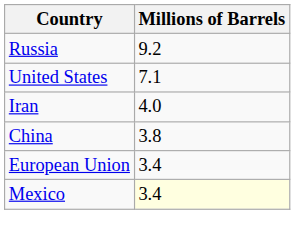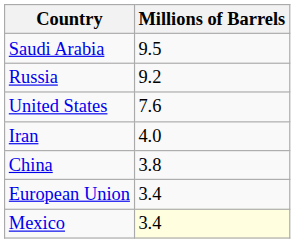 <table class="wikitable">
 <tr>
 <th>Country</th>
 <th>Millions of Barrels</th>
+</tr>
+<tr>
+<td><a href='#'>Saudi Arabia</a></td>
+<td>9.5</td>
 </tr>
 <tr>
 <td><a href='#'>Russia</a></td>
 <td>9.2</td>
 </tr>
 <tr>
 <td><a href='#'>United States</a></td>
-<td>7.1</td>
+<td>7.6</td>
 </tr>
 <tr>
 <td><a href='#'>Iran</a></td>
 <td>4.0</td>
 </tr>
 <tr>
 <td><a href='#'>China</a></td>
 <td>3.8</td>
 </tr>
 <tr>
 <td><a href='#'>European Union</a></td>
 <td>3.4</td>
 </tr>
 <tr>
 <td><a href='#'>Mexico</a></td>
 <td style="background: lightyellow;">3.4</td>
 </tr>
 </table>
